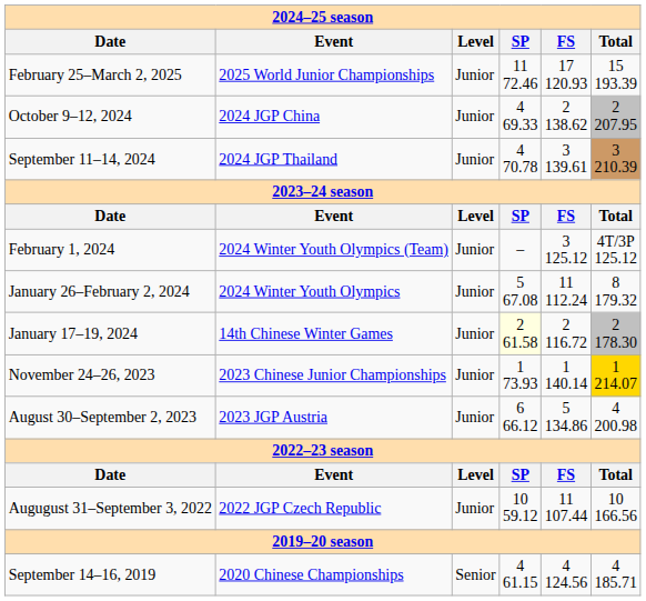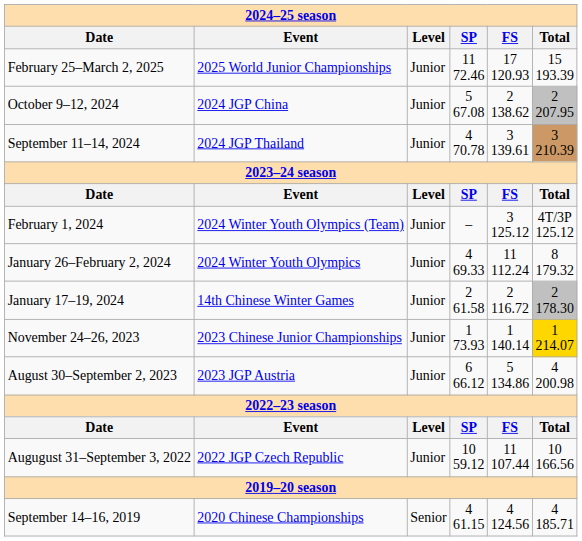 <table class="wikitable">
 <tr>
 <td style="background-color: #ffdead; " colspan=6 align=center><a href='#'><strong>2024–25 season</strong></a></td>
 </tr>
 <tr>
 <th>Date</th>
 <th>Event</th>
 <th>Level</th>
 <th><a href='#'>SP</a></th>
 <th><a href='#'>FS</a></th>
 <th>Total</th>
 </tr>
 <tr>
 <td>February 25–March 2, 2025</td>
 <td><a href='#'>2025 World Junior Championships</a></td>
 <td>Junior</td>
 <td align=center>11 <br> 72.46</td>
 <td align=center>17 <br> 120.93</td>
 <td align=center>15 <br> 193.39</td>
 </tr>
 <tr>
 <td>October 9–12, 2024</td>
 <td><a href='#'>2024 JGP China</a></td>
 <td>Junior</td>
-<td align=center>4 <br> 69.33</td>
+<td align=center>5 <br> 67.08</td>
 <td align=center>2 <br> 138.62</td>
 <td align=center bgcolor=silver>2 <br> 207.95</td>
 </tr>
 <tr>
 <td>September 11–14, 2024</td>
 <td><a href='#'>2024 JGP Thailand</a></td>
 <td>Junior</td>
 <td align=center>4 <br> 70.78</td>
 <td align=center>3 <br> 139.61</td>
 <td align=center bgcolor=cc9966>3 <br> 210.39</td>
 </tr>
 <tr>
 <td style="background-color: #ffdead; " colspan=6 align=center><a href='#'><strong>2023–24 season</strong></a></td>
 </tr>
 <tr>
 <th>Date</th>
 <th>Event</th>
 <th>Level</th>
 <th><a href='#'>SP</a></th>
 <th><a href='#'>FS</a></th>
 <th>Total</th>
 </tr>
 <tr>
 <td>February 1, 2024</td>
 <td><a href='#'>2024 Winter Youth Olympics (Team)</a></td>
 <td>Junior</td>
 <td align=center>–</td>
 <td align=center>3 <br> 125.12</td>
 <td align=center>4T/3P <br> 125.12</td>
 </tr>
 <tr>
 <td>January 26–February 2, 2024</td>
 <td><a href='#'>2024 Winter Youth Olympics</a></td>
 <td>Junior</td>
-<td align=center>5 <br> 67.08</td>
+<td align=center>4 <br> 69.33</td>
 <td align=center>11 <br> 112.24</td>
 <td align=center>8 <br> 179.32</td>
 </tr>
 <tr>
 <td>January 17–19, 2024</td>
 <td><a href='#'>14th Chinese Winter Games</a></td>
 <td>Junior</td>
-<td align=center style="background: lightyellow;">2 <br> 61.58</td>
+<td align=center>2 <br> 61.58</td>
 <td align=center>2 <br> 116.72</td>
 <td align=center bgcolor=silver>2 <br> 178.30</td>
 </tr>
 <tr>
 <td>November 24–26, 2023</td>
 <td><a href='#'>2023 Chinese Junior Championships</a></td>
 <td>Junior</td>
 <td align=center>1 <br> 73.93</td>
 <td align=center>1 <br> 140.14</td>
 <td align=center bgcolor=gold>1 <br> 214.07</td>
 </tr>
 <tr>
 <td>August 30–September 2, 2023</td>
 <td><a href='#'>2023 JGP Austria</a></td>
 <td>Junior</td>
 <td align=center>6 <br> 66.12</td>
 <td align=center>5 <br> 134.86</td>
 <td align=center>4 <br> 200.98</td>
 </tr>
 <tr>
 <td style="background-color: #ffdead; " colspan=6 align=center><a href='#'><strong>2022–23 season</strong></a></td>
 </tr>
 <tr>
 <th>Date</th>
 <th>Event</th>
 <th>Level</th>
 <th><a href='#'>SP</a></th>
 <th><a href='#'>FS</a></th>
 <th>Total</th>
 </tr>
 <tr>
 <td>Augugust 31–September 3, 2022</td>
 <td><a href='#'>2022 JGP Czech Republic</a></td>
 <td>Junior</td>
 <td align=center>10 <br> 59.12</td>
 <td align=center>11 <br> 107.44</td>
 <td align=center>10 <br> 166.56</td>
 </tr>
 <tr>
 <td style="background-color: #ffdead; " colspan=6 align=center><a href='#'><strong>2019–20 season</strong></a></td>
 </tr>
 <tr>
 <td>September 14–16, 2019</td>
 <td><a href='#'>2020 Chinese Championships</a></td>
 <td>Senior</td>
 <td align=center>4 <br> 61.15</td>
 <td align=center>4 <br> 124.56</td>
 <td align=center>4 <br> 185.71</td>
 </tr>
 </table>
